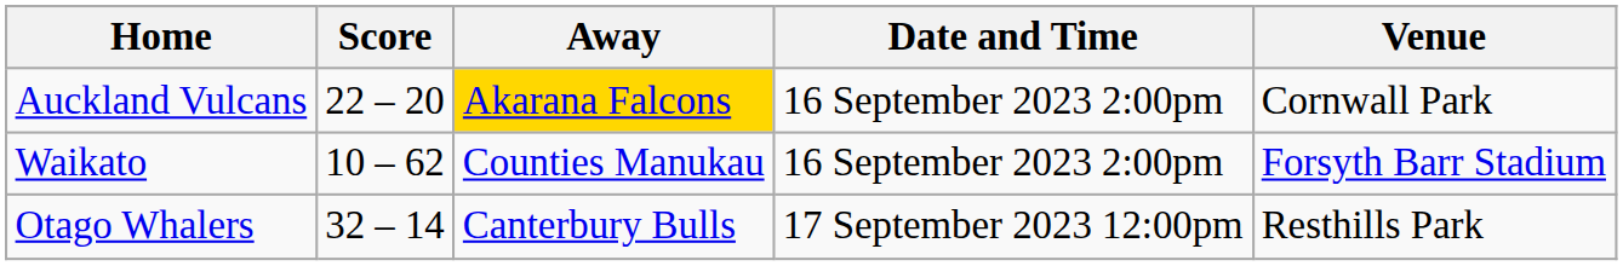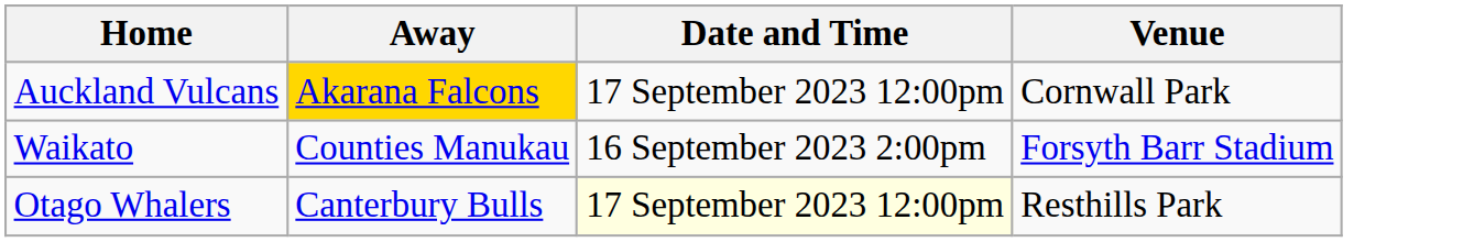 <table class="wikitable">
 <tr>
 <th>Home</th>
-<th>Score</th>
 <th>Away</th>
 <th>Date and Time</th>
 <th>Venue</th>
 </tr>
 <tr>
 <td> <a href='#'>Auckland Vulcans</a></td>
-<td>22 – 20</td>
 <td style="background: gold;"> <a href='#'>Akarana Falcons</a></td>
-<td>16 September 2023 2:00pm</td>
+<td>17 September 2023 12:00pm</td>
 <td>Cornwall Park</td>
 </tr>
 <tr>
 <td> <a href='#'>Waikato</a></td>
-<td>10 – 62</td>
 <td> <a href='#'>Counties Manukau</a></td>
 <td>16 September 2023 2:00pm</td>
 <td><a href='#'>Forsyth Barr Stadium</a></td>
 </tr>
 <tr>
 <td> <a href='#'>Otago Whalers</a></td>
-<td>32 – 14</td>
 <td> <a href='#'>Canterbury Bulls</a></td>
-<td>17 September 2023 12:00pm</td>
+<td style="background: lightyellow;">17 September 2023 12:00pm</td>
 <td>Resthills Park</td>
 </tr>
 </table>
